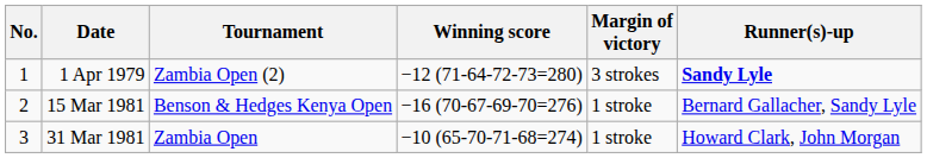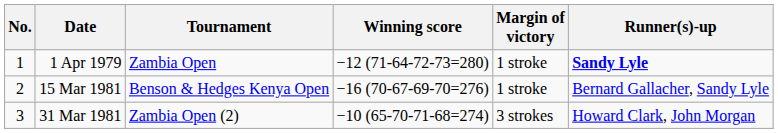 <table class="wikitable" style="font-size:95%;">
 <tr>
 <th>No.</th>
 <th>Date</th>
 <th>Tournament</th>
 <th>Winning score</th>
 <th>Margin of<br>victory</th>
 <th>Runner(s)-up</th>
 </tr>
 <tr>
 <td align=center>1</td>
 <td align=right>1 Apr 1979</td>
-<td><a href='#'>Zambia Open</a> (2)</td>
+<td><a href='#'>Zambia Open</a></td>
 <td>−12 (71-64-72-73=280)</td>
-<td>3 strokes</td>
+<td>1 stroke</td>
 <td><strong> <a href='#'>Sandy Lyle</a></strong></td>
 </tr>
 <tr>
 <td align=center>2</td>
 <td align=right>15 Mar 1981</td>
 <td><a href='#'>Benson & Hedges Kenya Open</a></td>
 <td>−16 (70-67-69-70=276)</td>
 <td>1 stroke</td>
 <td> <a href='#'>Bernard Gallacher</a>,  <a href='#'>Sandy Lyle</a></td>
 </tr>
 <tr>
 <td align=center>3</td>
 <td align=right>31 Mar 1981</td>
-<td><a href='#'>Zambia Open</a></td>
+<td><a href='#'>Zambia Open</a> (2)</td>
 <td>−10 (65-70-71-68=274)</td>
-<td>1 stroke</td>
+<td>3 strokes</td>
 <td> <a href='#'>Howard Clark</a>,  <a href='#'>John Morgan</a></td>
 </tr>
 </table>
